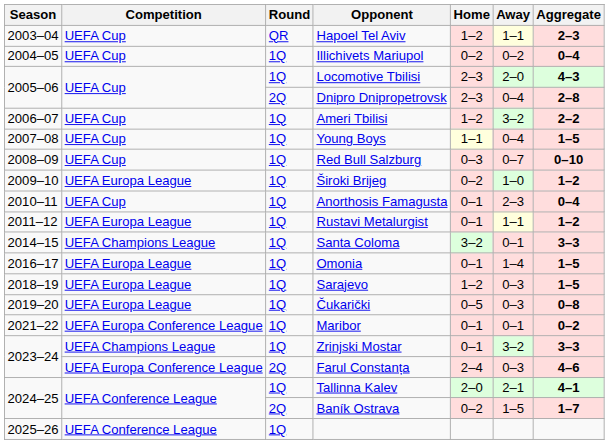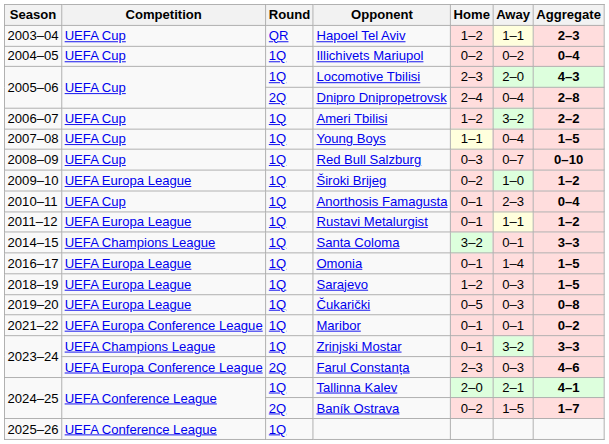 <table class="wikitable mw-collapsible mw-collapsed"  style="font-size:90%; text-align:left;">
 <tr>
 <th>Season</th>
 <th>Competition</th>
 <th>Round</th>
 <th>Opponent</th>
 <th>Home</th>
 <th>Away</th>
 <th>Aggregate</th>
 </tr>
 <tr>
 <td rowspan="1">2003–04</td>
 <td rowspan="1"><a href='#'>UEFA Cup</a></td>
 <td><a href='#'>QR</a></td>
 <td> <a href='#'>Hapoel Tel Aviv</a></td>
 <td bgcolor="#ffdddd" style="text-align:center;">1–2</td>
 <td bgcolor="#ffffdd" style="text-align:center;">1–1</td>
 <td bgcolor="#ffdddd" style="text-align:center;"><strong>2–3</strong></td>
 </tr>
 <tr>
 <td rowspan="1">2004–05</td>
 <td rowspan="1"><a href='#'>UEFA Cup</a></td>
 <td><a href='#'>1Q</a></td>
 <td> <a href='#'>Illichivets Mariupol</a></td>
 <td bgcolor="#ffdddd" style="text-align:center;">0–2</td>
 <td bgcolor="#ffdddd" style="text-align:center;">0–2</td>
 <td bgcolor="#ffdddd" style="text-align:center;"><strong>0–4</strong></td>
 </tr>
 <tr>
 <td rowspan="2">2005–06</td>
 <td rowspan="2"><a href='#'>UEFA Cup</a></td>
 <td><a href='#'>1Q</a></td>
 <td> <a href='#'>Locomotive Tbilisi</a></td>
 <td bgcolor="#ffdddd" style="text-align:center;">2–3</td>
 <td bgcolor="#ddffdd" style="text-align:center;">2–0</td>
 <td bgcolor="#ddffdd" style="text-align:center;"><strong>4–3</strong></td>
 </tr>
 <tr>
 <td><a href='#'>2Q</a></td>
 <td> <a href='#'>Dnipro Dnipropetrovsk</a></td>
-<td bgcolor="#ffdddd" style="text-align:center;">2–3</td>
+<td bgcolor="#ffdddd" style="text-align:center;">2–4</td>
 <td bgcolor="#ffdddd" style="text-align:center;">0–4</td>
 <td bgcolor="#ffdddd" style="text-align:center;"><strong>2–8</strong></td>
 </tr>
 <tr>
 <td rowspan="1">2006–07</td>
 <td rowspan="1"><a href='#'>UEFA Cup</a></td>
 <td><a href='#'>1Q</a></td>
 <td> <a href='#'>Ameri Tbilisi</a></td>
 <td bgcolor="#ffdddd" style="text-align:center;">1–2</td>
 <td bgcolor="#ddffdd" style="text-align:center;">3–2 </td>
 <td bgcolor="#ffdddd" style="text-align:center;"><strong>2–2 </strong></td>
 </tr>
 <tr>
 <td rowspan="1">2007–08</td>
 <td rowspan="1"><a href='#'>UEFA Cup</a></td>
 <td><a href='#'>1Q</a></td>
 <td> <a href='#'>Young Boys</a></td>
 <td bgcolor="#ffffdd" style="text-align:center;">1–1</td>
 <td bgcolor="#ffdddd" style="text-align:center;">0–4</td>
 <td bgcolor="#ffdddd" style="text-align:center;"><strong>1–5</strong></td>
 </tr>
 <tr>
 <td rowspan="1">2008–09</td>
 <td rowspan="1"><a href='#'>UEFA Cup</a></td>
 <td><a href='#'>1Q</a></td>
 <td> <a href='#'>Red Bull Salzburg</a></td>
 <td bgcolor="#ffdddd" style="text-align:center;">0–3</td>
 <td bgcolor="#ffdddd" style="text-align:center;">0–7</td>
 <td bgcolor="#ffdddd" style="text-align:center;"><strong>0–10</strong></td>
 </tr>
 <tr>
 <td rowspan="1">2009–10</td>
 <td rowspan="1"><a href='#'>UEFA Europa League</a></td>
 <td><a href='#'>1Q</a></td>
 <td> <a href='#'>Široki Brijeg</a></td>
 <td bgcolor="#ffdddd" style="text-align:center;">0–2</td>
 <td bgcolor="#ddffdd" style="text-align:center;">1–0</td>
 <td bgcolor="#ffdddd" style="text-align:center;"><strong>1–2</strong></td>
 </tr>
 <tr>
 <td rowspan="1">2010–11</td>
 <td rowspan="1"><a href='#'>UEFA Cup</a></td>
 <td><a href='#'>1Q</a></td>
 <td> <a href='#'>Anorthosis Famagusta</a></td>
 <td bgcolor="#ffdddd" style="text-align:center;">0–1</td>
 <td bgcolor="#ffdddd" style="text-align:center;">2–3</td>
 <td bgcolor="#ffdddd" style="text-align:center;"><strong>0–4</strong></td>
 </tr>
 <tr>
 <td rowspan="1">2011–12</td>
 <td rowspan="1"><a href='#'>UEFA Europa League</a></td>
 <td><a href='#'>1Q</a></td>
 <td> <a href='#'>Rustavi Metalurgist</a></td>
 <td bgcolor="#ffdddd" style="text-align:center;">0–1</td>
 <td bgcolor="#ffffdd" style="text-align:center;">1–1</td>
 <td bgcolor="#ffdddd" style="text-align:center;"><strong>1–2</strong></td>
 </tr>
 <tr>
 <td rowspan="1">2014–15</td>
 <td rowspan="1"><a href='#'>UEFA Champions League</a></td>
 <td><a href='#'>1Q</a></td>
 <td> <a href='#'>Santa Coloma</a></td>
 <td bgcolor="#ddffdd" style="text-align:center;">3–2</td>
 <td bgcolor="#ffdddd" style="text-align:center;">0–1</td>
 <td bgcolor="#ffdddd" style="text-align:center;"><strong>3–3 </strong></td>
 </tr>
 <tr>
 <td rowspan="1">2016–17</td>
 <td rowspan="1"><a href='#'>UEFA Europa League</a></td>
 <td><a href='#'>1Q</a></td>
 <td> <a href='#'>Omonia</a></td>
 <td bgcolor="#ffdddd" style="text-align:center;">0–1</td>
 <td bgcolor="#ffdddd" style="text-align:center;">1–4</td>
 <td bgcolor="#ffdddd" style="text-align:center;"><strong>1–5</strong></td>
 </tr>
 <tr>
 <td rowspan="1">2018–19</td>
 <td rowspan="1"><a href='#'>UEFA Europa League</a></td>
 <td><a href='#'>1Q</a></td>
 <td> <a href='#'>Sarajevo</a></td>
 <td bgcolor="#ffdddd" style="text-align:center;">1–2</td>
 <td bgcolor="#ffdddd" style="text-align:center;">0–3</td>
 <td bgcolor="#ffdddd" style="text-align:center;"><strong>1–5</strong></td>
 </tr>
 <tr>
 <td rowspan="1">2019–20</td>
 <td rowspan="1"><a href='#'>UEFA Europa League</a></td>
 <td><a href='#'>1Q</a></td>
 <td> <a href='#'>Čukarički</a></td>
 <td bgcolor="#ffdddd" style="text-align:center;">0–5</td>
 <td bgcolor="#ffdddd" style="text-align:center;">0–3</td>
 <td bgcolor="#ffdddd" style="text-align:center;"><strong>0–8</strong></td>
 </tr>
 <tr>
 <td rowspan="1">2021–22</td>
 <td rowspan="1"><a href='#'>UEFA Europa Conference League</a></td>
 <td><a href='#'>1Q</a></td>
 <td> <a href='#'>Maribor</a></td>
 <td bgcolor="#ffdddd" style="text-align:center;">0–1</td>
 <td bgcolor="#ffdddd" style="text-align:center;">0–1</td>
 <td bgcolor="#ffdddd" style="text-align:center;"><strong>0–2</strong></td>
 </tr>
 <tr>
 <td rowspan="2">2023–24</td>
 <td><a href='#'>UEFA Champions League</a></td>
 <td><a href='#'>1Q</a></td>
 <td> <a href='#'>Zrinjski Mostar</a></td>
 <td bgcolor="#ffdddd" style="text-align:center;">0–1</td>
 <td bgcolor="#ddffdd" style="text-align:center;">3–2 </td>
 <td bgcolor="#ffdddd" style="text-align:center;"><strong>3–3 </strong></td>
 </tr>
 <tr>
 <td><a href='#'>UEFA Europa Conference League</a></td>
 <td><a href='#'>2Q</a></td>
 <td> <a href='#'>Farul Constanța</a></td>
-<td bgcolor="#ffdddd" style="text-align:center;">2–4</td>
+<td bgcolor="#ffdddd" style="text-align:center;">2–3</td>
 <td bgcolor="#ffdddd" style="text-align:center;">0–3</td>
 <td bgcolor="#ffdddd" style="text-align:center;"><strong>4–6</strong></td>
 </tr>
 <tr>
 <td rowspan="2">2024–25</td>
 <td rowspan="2"><a href='#'>UEFA Conference League</a></td>
 <td><a href='#'>1Q</a></td>
 <td> <a href='#'>Tallinna Kalev</a></td>
 <td bgcolor="#ddffdd" style="text-align:center;">2–0</td>
 <td bgcolor="#ddffdd" style="text-align:center;">2–1</td>
 <td bgcolor="#ddffdd" style="text-align:center;"><strong>4–1</strong></td>
 </tr>
 <tr>
 <td><a href='#'>2Q</a></td>
 <td> <a href='#'>Baník Ostrava</a></td>
 <td bgcolor="#ffdddd" style="text-align:center;">0–2</td>
 <td bgcolor="#ffdddd" style="text-align:center;">1–5</td>
 <td bgcolor="#ffdddd" style="text-align:center;"><strong>1–7</strong></td>
 </tr>
 <tr>
 <td>2025–26</td>
 <td><a href='#'>UEFA Conference League</a></td>
 <td><a href='#'>1Q</a></td>
 <td></td>
 <td style="text-align:center;"></td>
 <td style="text-align:center;"></td>
 <td style="text-align:center;"></td>
 </tr>
 </table>
